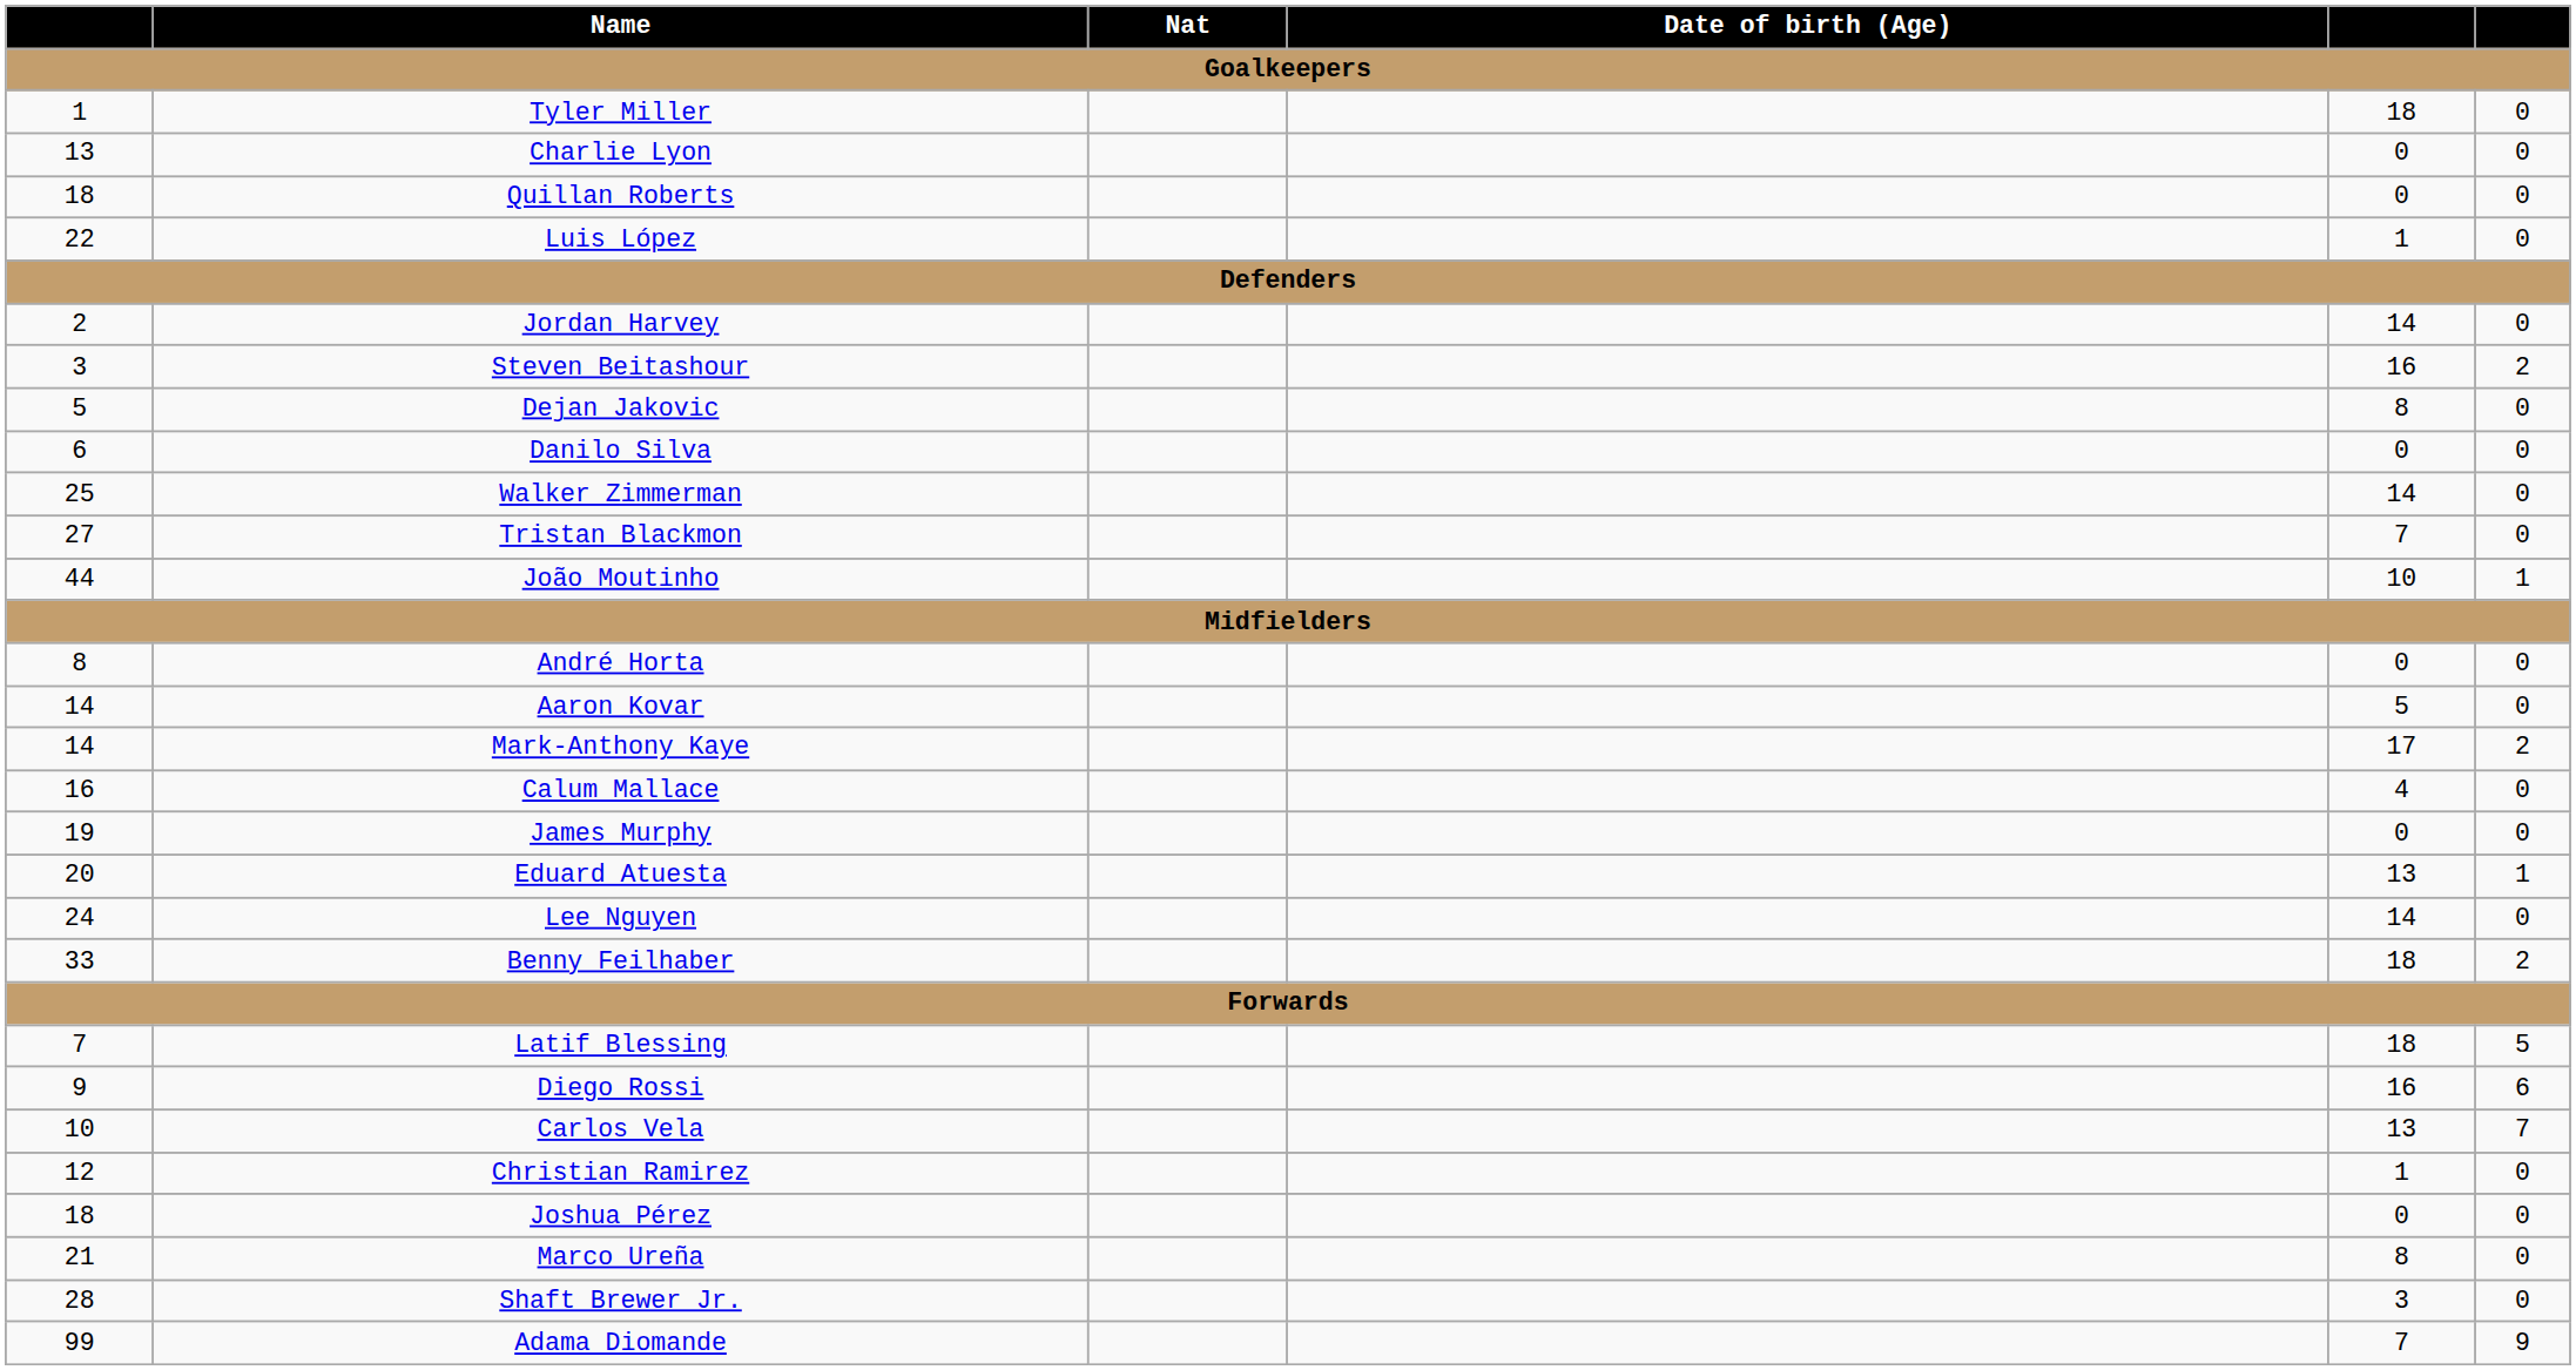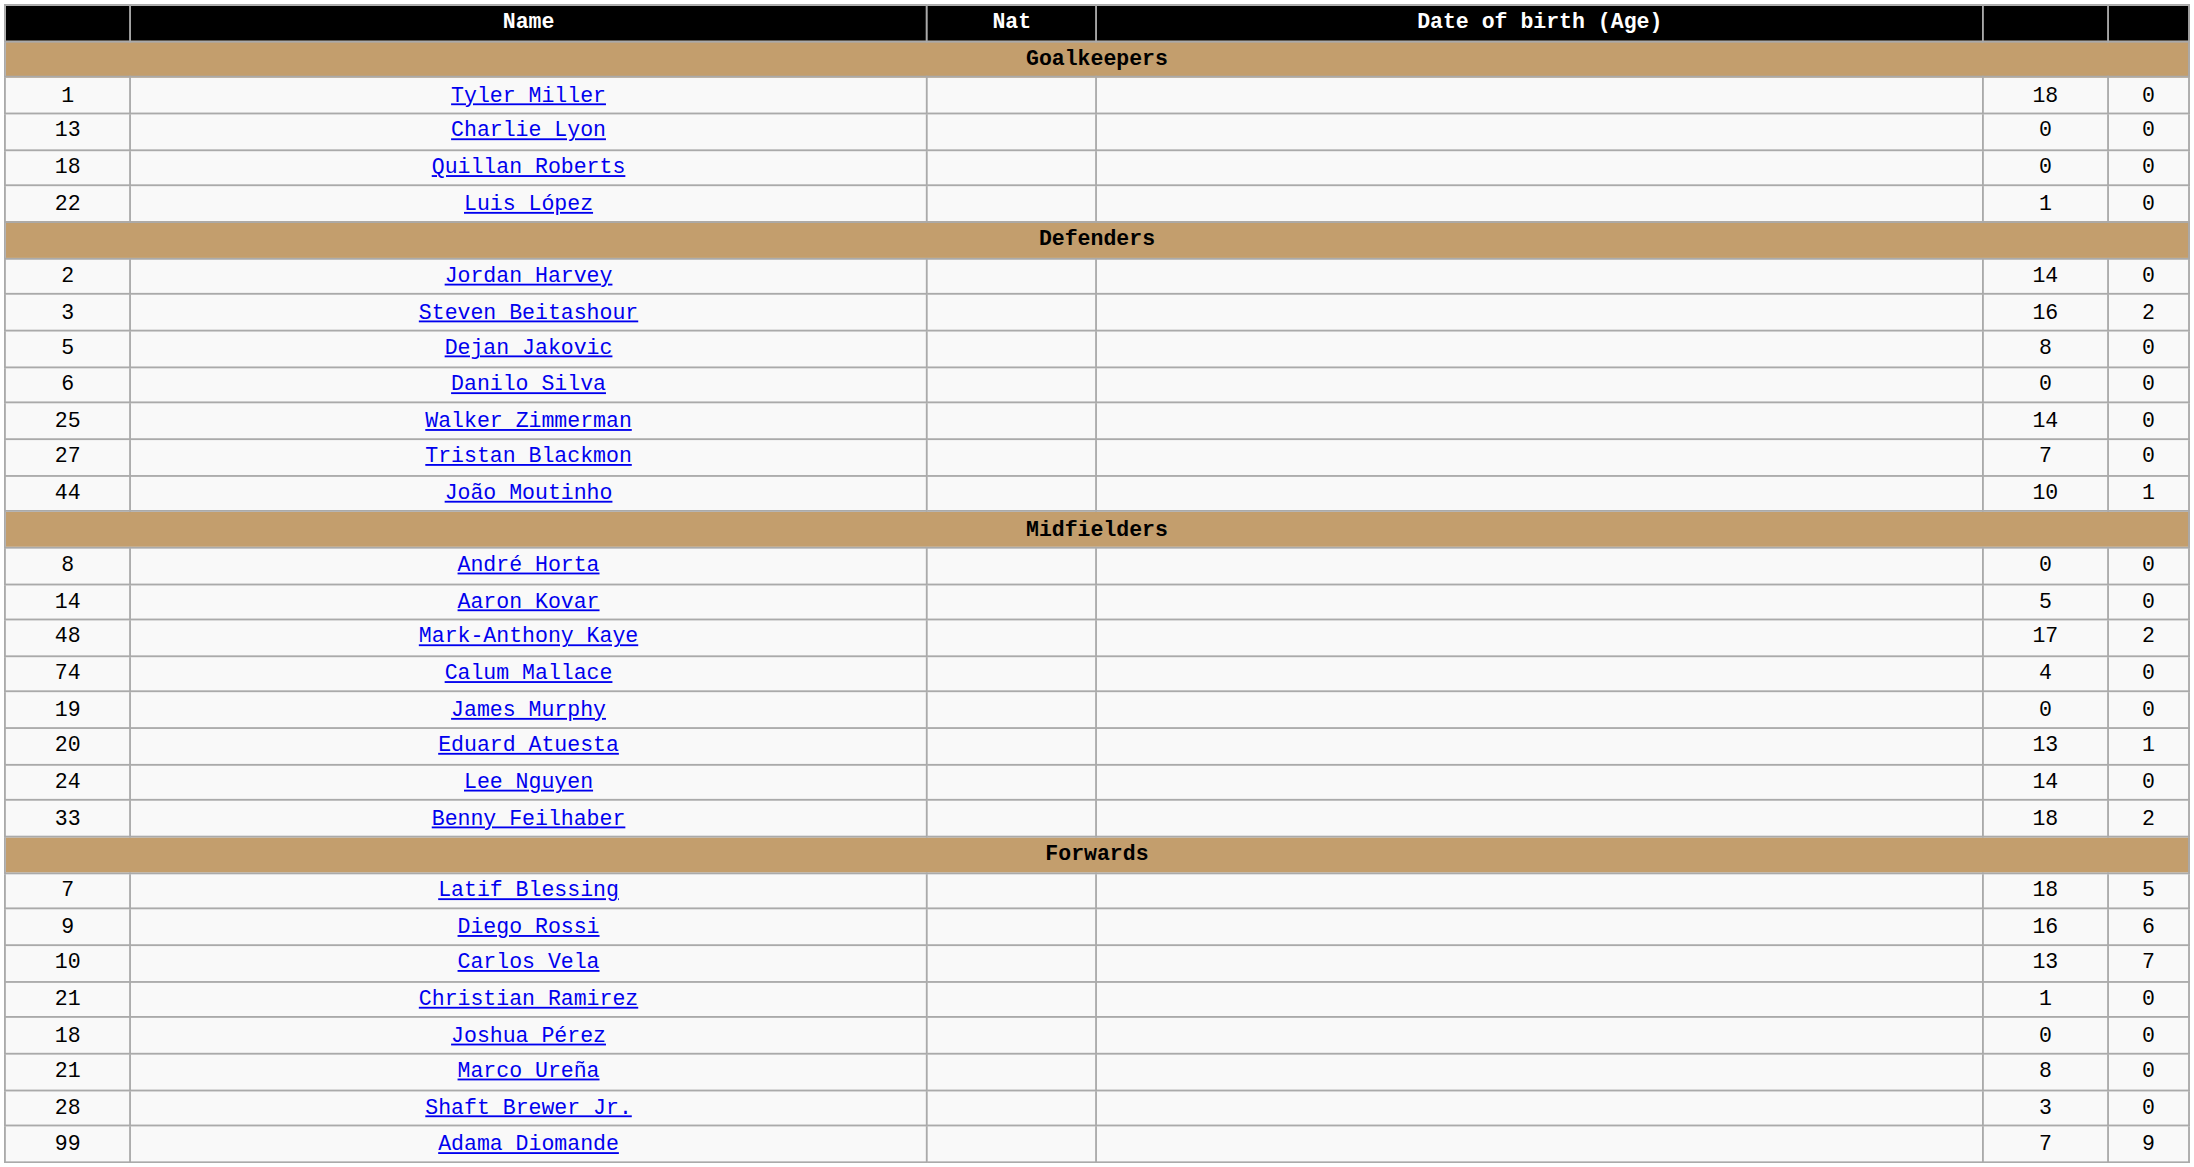 <table class="wikitable" style="text-align:center; font-size:90%; width:75%;">
 <tr>
 <th style="background:#000000; color:#FFFFFF; text-align:center;"></th>
 <th style="background:#000000; color:#FFFFFF; text-align:center;">Name</th>
 <th style="background:#000000; color:#FFFFFF; text-align:center;">Nat</th>
 <th style="background:#000000; color:#FFFFFF; text-align:center;">Date of birth (Age)</th>
 <th style="background:#000000; color:#FFFFFF; text-align:center;"></th>
 <th style="background:#000000; color:#FFFFFF; text-align:center;"></th>
 </tr>
 <tr>
 <th colspan="9" style="background:#C39E6D; color:black; text-align:center;">Goalkeepers</th>
 </tr>
 <tr>
 <td>1</td>
 <td><a href='#'>Tyler Miller</a></td>
 <td></td>
 <td></td>
 <td>18</td>
 <td>0</td>
 </tr>
 <tr>
 <td>13</td>
 <td><a href='#'>Charlie Lyon</a></td>
 <td></td>
 <td></td>
 <td>0</td>
 <td>0</td>
 </tr>
 <tr>
 <td>18</td>
 <td><a href='#'>Quillan Roberts</a></td>
 <td></td>
 <td></td>
 <td>0</td>
 <td>0</td>
 </tr>
 <tr>
 <td>22</td>
 <td><a href='#'>Luis López</a></td>
 <td></td>
 <td></td>
 <td>1</td>
 <td>0</td>
 </tr>
 <tr>
 <th colspan="9" style="background:#C39E6D; color:black; text-align:center;">Defenders</th>
 </tr>
 <tr>
 <td>2</td>
 <td><a href='#'>Jordan Harvey</a></td>
 <td></td>
 <td></td>
 <td>14</td>
 <td>0</td>
 </tr>
 <tr>
 <td>3</td>
 <td><a href='#'>Steven Beitashour</a></td>
 <td></td>
 <td></td>
 <td>16</td>
 <td>2</td>
 </tr>
 <tr>
 <td>5</td>
 <td><a href='#'>Dejan Jakovic</a></td>
 <td></td>
 <td></td>
 <td>8</td>
 <td>0</td>
 </tr>
 <tr>
 <td>6</td>
 <td><a href='#'>Danilo Silva</a></td>
 <td></td>
 <td></td>
 <td>0</td>
 <td>0</td>
 </tr>
 <tr>
 <td>25</td>
 <td><a href='#'>Walker Zimmerman</a></td>
 <td></td>
 <td></td>
 <td>14</td>
 <td>0</td>
 </tr>
 <tr>
 <td>27</td>
 <td><a href='#'>Tristan Blackmon</a></td>
 <td></td>
 <td></td>
 <td>7</td>
 <td>0</td>
 </tr>
 <tr>
 <td>44</td>
 <td><a href='#'>João Moutinho</a></td>
 <td></td>
 <td></td>
 <td>10</td>
 <td>1</td>
 </tr>
 <tr>
 <th colspan="9" style="background:#C39E6D; color:black; text-align:center;">Midfielders</th>
 </tr>
 <tr>
 <td>8</td>
 <td><a href='#'>André Horta</a></td>
 <td></td>
 <td></td>
 <td>0</td>
 <td>0</td>
 </tr>
 <tr>
 <td>14</td>
 <td><a href='#'>Aaron Kovar</a></td>
 <td></td>
 <td></td>
 <td>5</td>
 <td>0</td>
 </tr>
 <tr>
-<td>14</td>
+<td>48</td>
 <td><a href='#'>Mark-Anthony Kaye</a></td>
 <td></td>
 <td></td>
 <td>17</td>
 <td>2</td>
 </tr>
 <tr>
-<td>16</td>
+<td>74</td>
 <td><a href='#'>Calum Mallace</a></td>
 <td></td>
 <td></td>
 <td>4</td>
 <td>0</td>
 </tr>
 <tr>
 <td>19</td>
 <td><a href='#'>James Murphy</a></td>
 <td></td>
 <td></td>
 <td>0</td>
 <td>0</td>
 </tr>
 <tr>
 <td>20</td>
 <td><a href='#'>Eduard Atuesta</a></td>
 <td></td>
 <td></td>
 <td>13</td>
 <td>1</td>
 </tr>
 <tr>
 <td>24</td>
 <td><a href='#'>Lee Nguyen</a></td>
 <td></td>
 <td></td>
 <td>14</td>
 <td>0</td>
 </tr>
 <tr>
 <td>33</td>
 <td><a href='#'>Benny Feilhaber</a></td>
 <td></td>
 <td></td>
 <td>18</td>
 <td>2</td>
 </tr>
 <tr>
 <th colspan="9" style="background:#C39E6D; color:black; text-align:center;">Forwards</th>
 </tr>
 <tr>
 <td>7</td>
 <td><a href='#'>Latif Blessing</a></td>
 <td></td>
 <td></td>
 <td>18</td>
 <td>5</td>
 </tr>
 <tr>
 <td>9</td>
 <td><a href='#'>Diego Rossi</a></td>
 <td></td>
 <td></td>
 <td>16</td>
 <td>6</td>
 </tr>
 <tr>
 <td>10</td>
 <td><a href='#'>Carlos Vela</a></td>
 <td></td>
 <td></td>
 <td>13</td>
 <td>7</td>
 </tr>
 <tr>
-<td>12</td>
+<td>21</td>
 <td><a href='#'>Christian Ramirez</a></td>
 <td></td>
 <td></td>
 <td>1</td>
 <td>0</td>
 </tr>
 <tr>
 <td>18</td>
 <td><a href='#'>Joshua Pérez</a></td>
 <td></td>
 <td></td>
 <td>0</td>
 <td>0</td>
 </tr>
 <tr>
 <td>21</td>
 <td><a href='#'>Marco Ureña</a></td>
 <td></td>
 <td></td>
 <td>8</td>
 <td>0</td>
 </tr>
 <tr>
 <td>28</td>
 <td><a href='#'>Shaft Brewer Jr.</a></td>
 <td></td>
 <td></td>
 <td>3</td>
 <td>0</td>
 </tr>
 <tr>
 <td>99</td>
 <td><a href='#'>Adama Diomande</a></td>
 <td></td>
 <td></td>
 <td>7</td>
 <td>9</td>
 </tr>
 </table>
